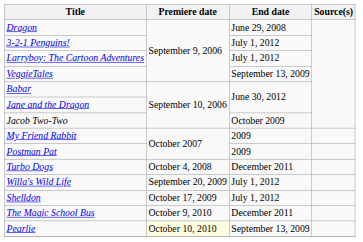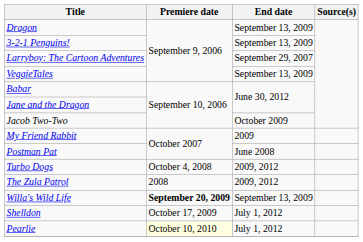 <table class="wikitable sortable">
 <tr>
 <th>Title</th>
 <th>Premiere date</th>
 <th>End date</th>
 <th>Source(s)</th>
 </tr>
 <tr>
 <td><em><a href='#'>Dragon</a></em></td>
 <td rowspan=4>September 9, 2006</td>
-<td>June 29, 2008</td>
+<td>September 13, 2009</td>
 <td rowspan="7"></td>
 </tr>
 <tr>
 <td><em><a href='#'>3-2-1 Penguins!</a></em></td>
-<td>July 1, 2012</td>
+<td>September 13, 2009</td>
 </tr>
 <tr>
 <td><em><a href='#'>Larryboy: The Cartoon Adventures</a></em></td>
-<td>July 1, 2012</td>
+<td>September 29, 2007</td>
 </tr>
 <tr>
 <td><em><a href='#'>VeggieTales</a></em></td>
 <td>September 13, 2009</td>
 </tr>
 <tr>
 <td><em><a href='#'>Babar</a></em></td>
 <td rowspan=3>September 10, 2006</td>
 <td rowspan=2>June 30, 2012</td>
 </tr>
 <tr>
 <td><em><a href='#'>Jane and the Dragon</a></em></td>
 </tr>
 <tr>
 <td><em>Jacob Two-Two</em></td>
 <td>October 2009</td>
 </tr>
 <tr>
 <td><em><a href='#'>My Friend Rabbit</a></em></td>
 <td rowspan=2>October 2007</td>
 <td>2009</td>
 <td></td>
 </tr>
 <tr>
 <td><em><a href='#'>Postman Pat</a></em></td>
-<td>2009</td>
+<td>June 2008</td>
 <td></td>
 </tr>
 <tr>
 <td><em><a href='#'>Turbo Dogs</a></em></td>
 <td>October 4, 2008</td>
-<td>December 2011</td>
+<td>2009, 2012</td>
+<td></td>
+</tr>
+<tr>
+<td><em><a href='#'>The Zula Patrol</a></em></td>
+<td>2008</td>
+<td>2009, 2012</td>
 <td></td>
 </tr>
 <tr>
 <td><em><a href='#'>Willa's Wild Life</a></em></td>
-<td>September 20, 2009</td>
-<td>July 1, 2012</td>
+<td><strong>September 20, 2009</strong></td>
+<td>September 13, 2009</td>
 <td></td>
 </tr>
 <tr>
 <td><em><a href='#'>Shelldon</a></em></td>
 <td>October 17, 2009</td>
 <td>July 1, 2012</td>
 <td></td>
 </tr>
 <tr>
-<td><em><a href='#'>The Magic School Bus</a></em></td>
-<td>October 9, 2010</td>
-<td>December 2011</td>
-<td></td>
-</tr>
-<tr>
 <td><em><a href='#'>Pearlie</a></em></td>
 <td style="background: lightyellow;">October 10, 2010</td>
-<td>September 13, 2009</td>
+<td>July 1, 2012</td>
 <td></td>
 </tr>
 <tr>
 </tr>
 </table>
